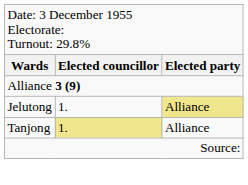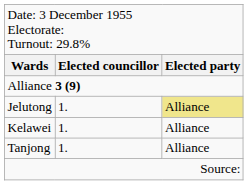 <table class=wikitable>
 <tr>
 <td colspan=3>Date: 3 December 1955<br>Electorate: <br>Turnout: 29.8%</td>
 </tr>
 <tr>
 <th>Wards</th>
 <th>Elected councillor</th>
 <th>Elected party</th>
 </tr>
 <tr>
 <td colspan=3>Alliance <strong>3 (9)</strong> </td>
 </tr>
 <tr>
 <td>Jelutong</td>
 <td>1.</td>
 <td style="background: khaki;">Alliance</td>
 </tr>
 <tr>
+<td>Kelawei</td>
+<td>1.</td>
+<td>Alliance</td>
+</tr>
+<tr>
 <td>Tanjong</td>
-<td style="background: khaki;">1.</td>
+<td>1.</td>
 <td>Alliance</td>
 </tr>
 <tr>
 <td colspan="3" style="text-align:right;">Source: </td>
 </tr>
 </table>
